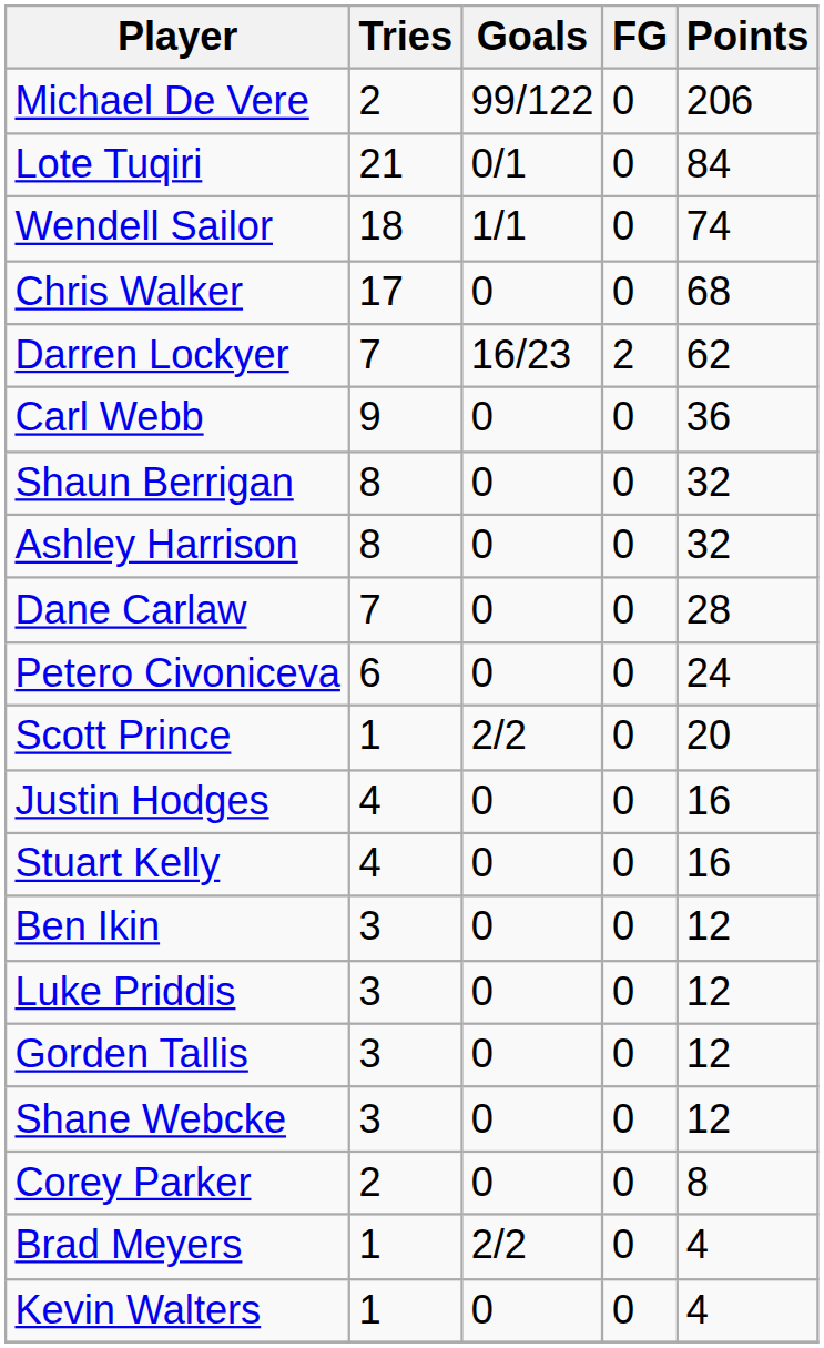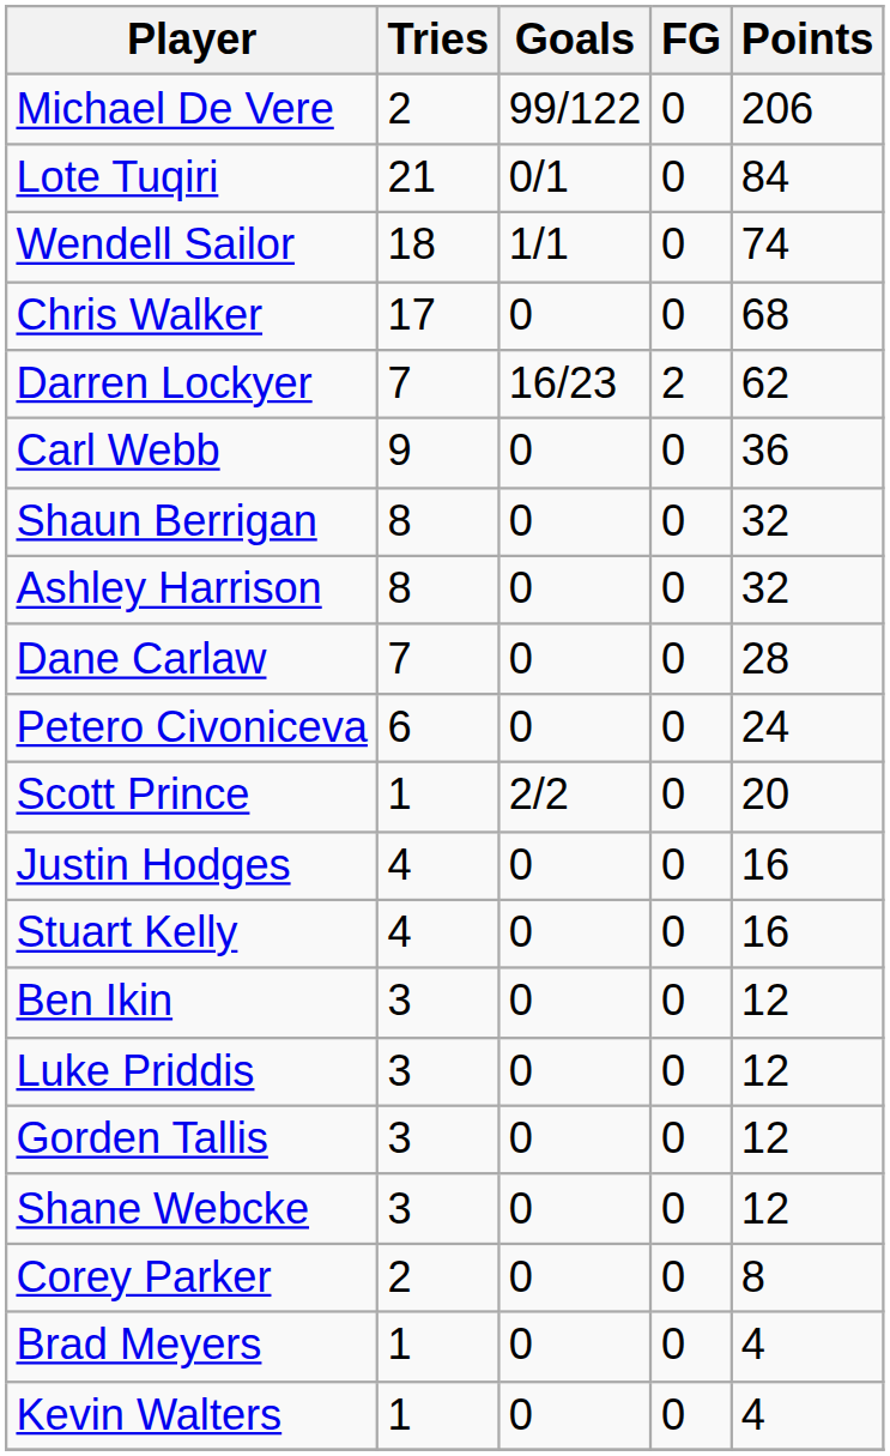 <table class="wikitable">
 <tr>
 <th>Player</th>
 <th>Tries</th>
 <th>Goals</th>
 <th>FG</th>
 <th>Points</th>
 </tr>
 <tr>
 <td><a href='#'>Michael De Vere</a></td>
 <td>2</td>
 <td>99/122</td>
 <td>0</td>
 <td>206</td>
 </tr>
 <tr>
 <td><a href='#'>Lote Tuqiri</a></td>
 <td>21</td>
 <td>0/1</td>
 <td>0</td>
 <td>84</td>
 </tr>
 <tr>
 <td><a href='#'>Wendell Sailor</a></td>
 <td>18</td>
 <td>1/1</td>
 <td>0</td>
 <td>74</td>
 </tr>
 <tr>
 <td><a href='#'>Chris Walker</a></td>
 <td>17</td>
 <td>0</td>
 <td>0</td>
 <td>68</td>
 </tr>
 <tr>
 <td><a href='#'>Darren Lockyer</a></td>
 <td>7</td>
 <td>16/23</td>
 <td>2</td>
 <td>62</td>
 </tr>
 <tr>
 <td><a href='#'>Carl Webb</a></td>
 <td>9</td>
 <td>0</td>
 <td>0</td>
 <td>36</td>
 </tr>
 <tr>
 <td><a href='#'>Shaun Berrigan</a></td>
 <td>8</td>
 <td>0</td>
 <td>0</td>
 <td>32</td>
 </tr>
 <tr>
 <td><a href='#'>Ashley Harrison</a></td>
 <td>8</td>
 <td>0</td>
 <td>0</td>
 <td>32</td>
 </tr>
 <tr>
 <td><a href='#'>Dane Carlaw</a></td>
 <td>7</td>
 <td>0</td>
 <td>0</td>
 <td>28</td>
 </tr>
 <tr>
 <td><a href='#'>Petero Civoniceva</a></td>
 <td>6</td>
 <td>0</td>
 <td>0</td>
 <td>24</td>
 </tr>
 <tr>
 <td><a href='#'>Scott Prince</a></td>
 <td>1</td>
 <td>2/2</td>
 <td>0</td>
 <td>20</td>
 </tr>
 <tr>
 <td><a href='#'>Justin Hodges</a></td>
 <td>4</td>
 <td>0</td>
 <td>0</td>
 <td>16</td>
 </tr>
 <tr>
 <td><a href='#'>Stuart Kelly</a></td>
 <td>4</td>
 <td>0</td>
 <td>0</td>
 <td>16</td>
 </tr>
 <tr>
 <td><a href='#'>Ben Ikin</a></td>
 <td>3</td>
 <td>0</td>
 <td>0</td>
 <td>12</td>
 </tr>
 <tr>
 <td><a href='#'>Luke Priddis</a></td>
 <td>3</td>
 <td>0</td>
 <td>0</td>
 <td>12</td>
 </tr>
 <tr>
 <td><a href='#'>Gorden Tallis</a></td>
 <td>3</td>
 <td>0</td>
 <td>0</td>
 <td>12</td>
 </tr>
 <tr>
 <td><a href='#'>Shane Webcke</a></td>
 <td>3</td>
 <td>0</td>
 <td>0</td>
 <td>12</td>
 </tr>
 <tr>
 <td><a href='#'>Corey Parker</a></td>
 <td>2</td>
 <td>0</td>
 <td>0</td>
 <td>8</td>
 </tr>
 <tr>
 <td><a href='#'>Brad Meyers</a></td>
 <td>1</td>
-<td>2/2</td>
+<td>0</td>
 <td>0</td>
 <td>4</td>
 </tr>
 <tr>
 <td><a href='#'>Kevin Walters</a></td>
 <td>1</td>
 <td>0</td>
 <td>0</td>
 <td>4</td>
 </tr>
 <tr>
 </tr>
 </table>
